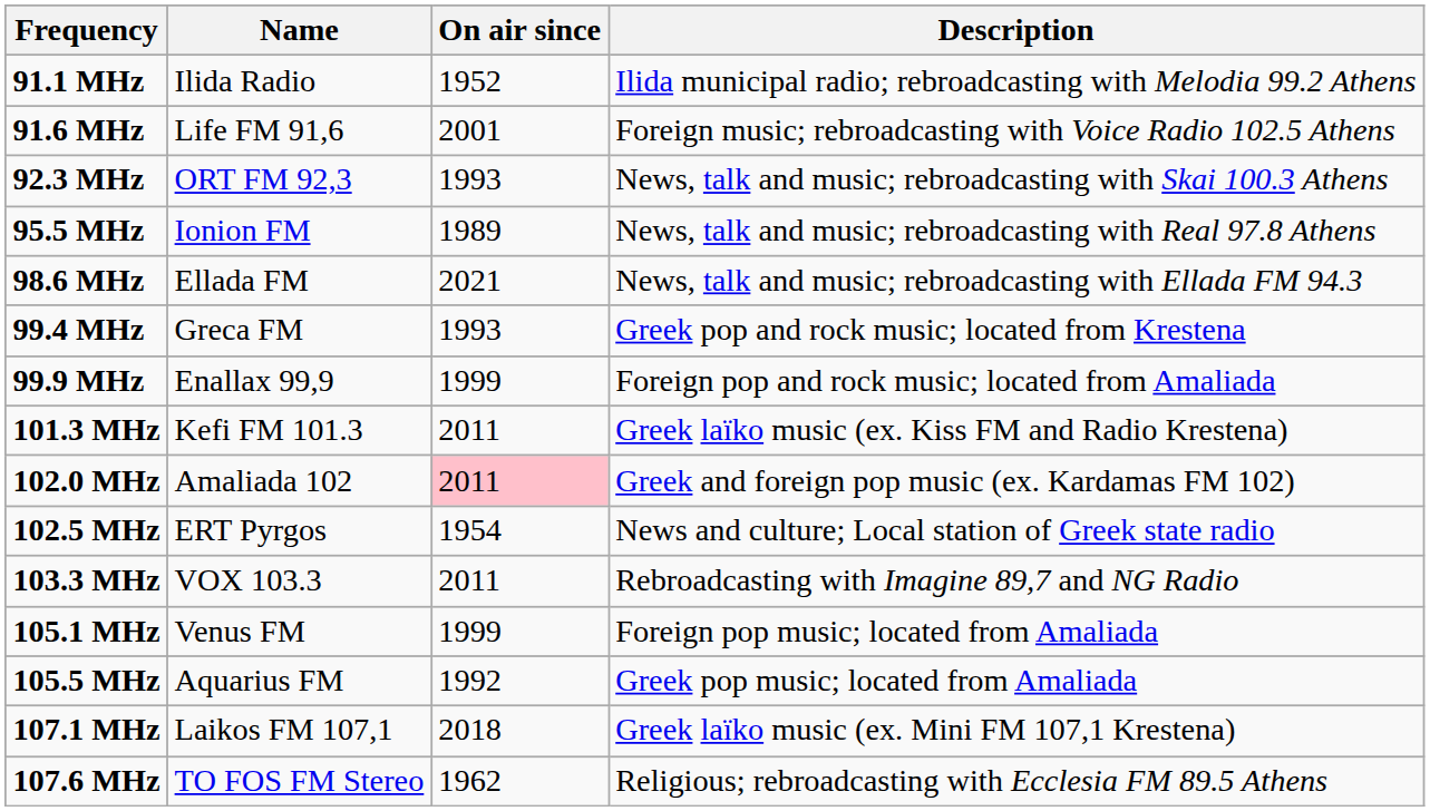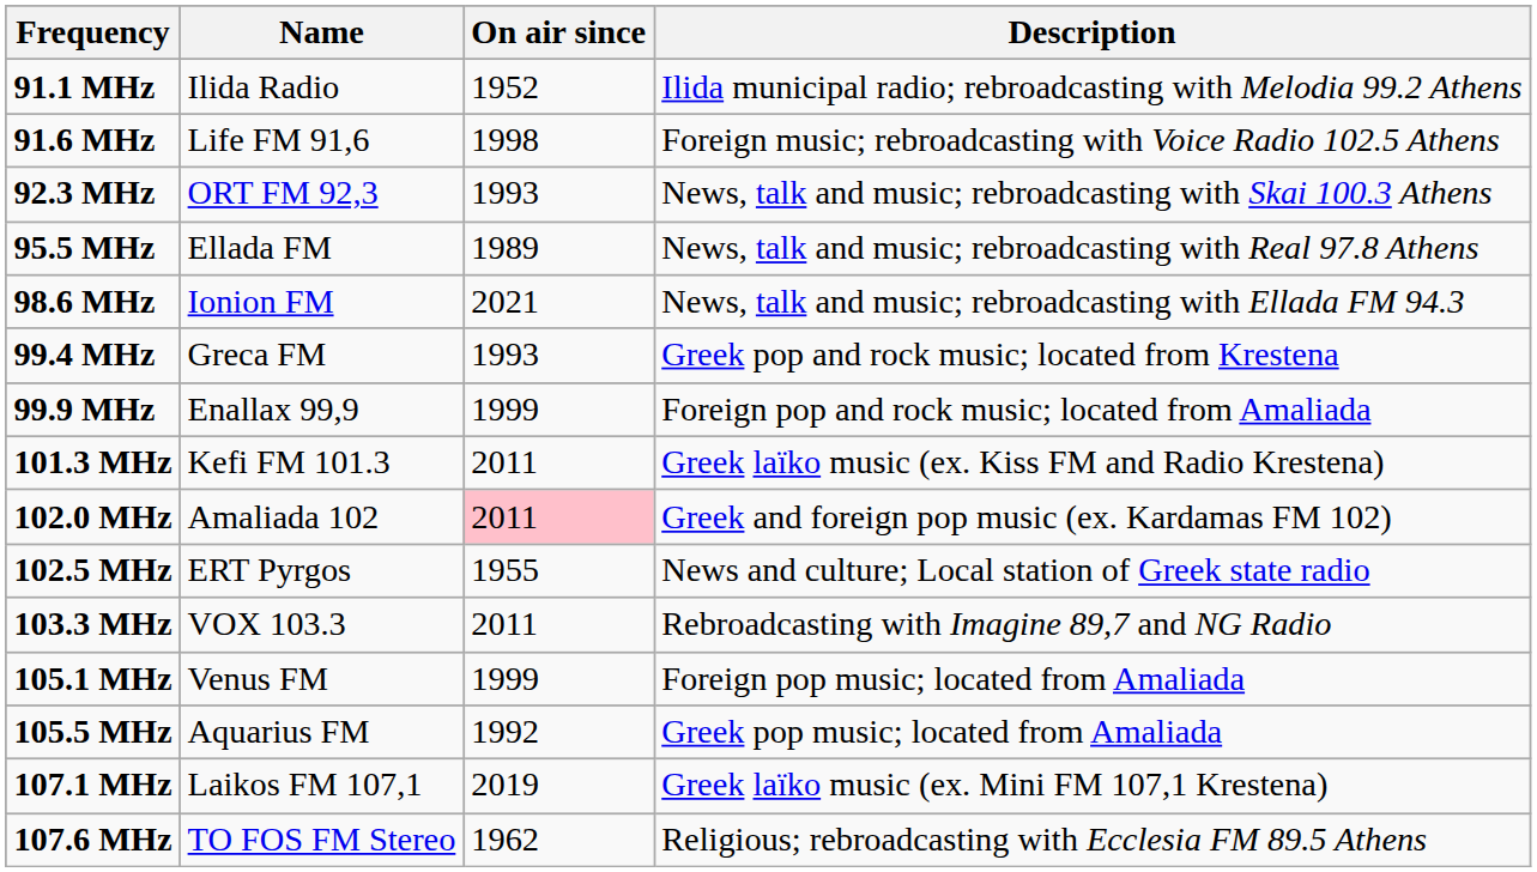 <table class="wikitable">
 <tr>
 <th>Frequency</th>
 <th>Name</th>
 <th>On air since</th>
 <th>Description</th>
 </tr>
 <tr>
 <td><strong>91.1 MHz</strong></td>
 <td>Ilida Radio</td>
 <td>1952</td>
 <td><a href='#'>Ilida</a> municipal radio; rebroadcasting with <em>Melodia 99.2 Athens</em></td>
 </tr>
 <tr>
 <td><strong>91.6 MHz</strong></td>
 <td>Life FM 91,6</td>
-<td>2001</td>
+<td>1998</td>
 <td>Foreign music; rebroadcasting with <em>Voice Radio 102.5 Athens</em></td>
 </tr>
 <tr>
 <td><strong>92.3 MHz</strong></td>
 <td><a href='#'>ORT FM 92,3</a></td>
 <td>1993</td>
 <td>News, <a href='#'>talk</a> and music; rebroadcasting with <em><a href='#'>Skai 100.3</a> Athens</em></td>
 </tr>
 <tr>
 <td><strong>95.5 MHz</strong></td>
-<td><a href='#'>Ionion FM</a></td>
+<td>Ellada FM</td>
 <td>1989</td>
 <td>News, <a href='#'>talk</a> and music; rebroadcasting with <em>Real 97.8 Athens</em></td>
 </tr>
 <tr>
 <td><strong>98.6 MHz</strong></td>
-<td>Ellada FM</td>
+<td><a href='#'>Ionion FM</a></td>
 <td>2021</td>
 <td>News, <a href='#'>talk</a> and music; rebroadcasting with <em>Ellada FM 94.3</em></td>
 </tr>
 <tr>
 <td><strong>99.4 MHz</strong></td>
 <td>Greca FM</td>
 <td>1993</td>
 <td><a href='#'>Greek</a> pop and rock music; located from <a href='#'>Krestena</a></td>
 </tr>
 <tr>
 <td><strong>99.9 MHz</strong></td>
 <td>Enallax 99,9</td>
 <td>1999</td>
 <td>Foreign pop and rock music; located from <a href='#'>Amaliada</a></td>
 </tr>
 <tr>
 <td><strong>101.3 MHz</strong></td>
 <td>Kefi FM 101.3</td>
 <td>2011</td>
 <td><a href='#'>Greek</a> <a href='#'>laïko</a> music (ex. Kiss FM and Radio Krestena)</td>
 </tr>
 <tr>
 <td><strong>102.0 MHz</strong></td>
 <td>Amaliada 102</td>
 <td style="background: pink;">2011</td>
 <td><a href='#'>Greek</a> and foreign pop music (ex. Kardamas FM 102)</td>
 </tr>
 <tr>
 <td><strong>102.5 MHz</strong></td>
 <td>ERT Pyrgos</td>
-<td>1954</td>
+<td>1955</td>
 <td>News and culture; Local station of <a href='#'>Greek state radio</a></td>
 </tr>
 <tr>
 <td><strong>103.3 MHz</strong></td>
 <td>VOX 103.3</td>
 <td>2011</td>
 <td>Rebroadcasting with <em>Imagine 89,7</em> and <em>NG Radio</em></td>
 </tr>
 <tr>
 <td><strong>105.1 MHz</strong></td>
 <td>Venus FM</td>
 <td>1999</td>
 <td>Foreign pop music; located from <a href='#'>Amaliada</a></td>
 </tr>
 <tr>
 <td><strong>105.5 MHz</strong></td>
 <td>Aquarius FM</td>
 <td>1992</td>
 <td><a href='#'>Greek</a> pop music; located from <a href='#'>Amaliada</a></td>
 </tr>
 <tr>
 <td><strong>107.1 MHz</strong></td>
 <td>Laikos FM 107,1</td>
-<td>2018</td>
+<td>2019</td>
 <td><a href='#'>Greek</a> <a href='#'>laïko</a> music (ex. Mini FM 107,1 Krestena)</td>
 </tr>
 <tr>
 <td><strong>107.6 MHz</strong></td>
 <td><a href='#'>TO FOS FM Stereo</a></td>
 <td>1962</td>
 <td>Religious; rebroadcasting with <em>Ecclesia FM 89.5 Athens</em></td>
 </tr>
 </table>
